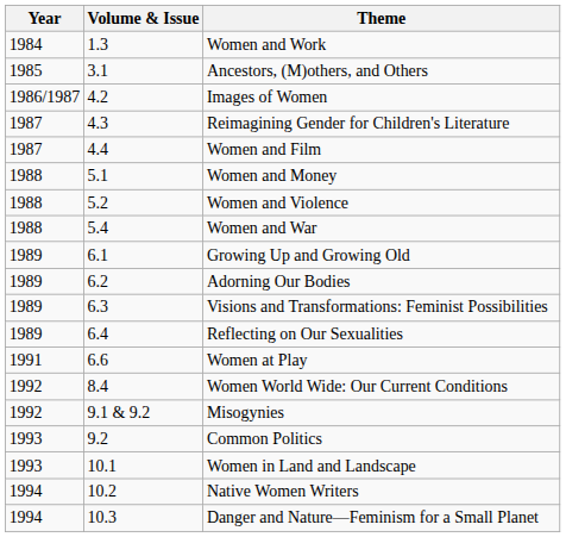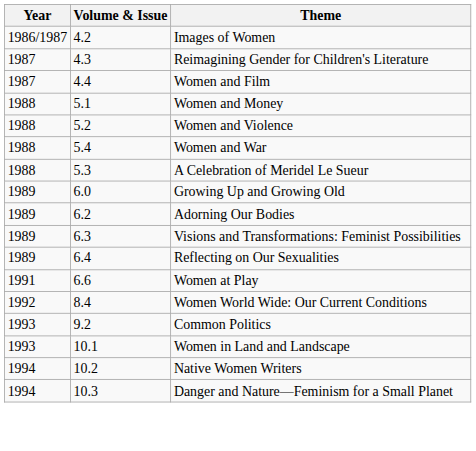 <table class="wikitable">
 <tr>
 <th>Year</th>
 <th>Volume & Issue</th>
 <th>Theme</th>
-</tr>
-<tr>
-<td>1984</td>
-<td>1.3</td>
-<td>Women and Work</td>
-</tr>
-<tr>
-<td>1985</td>
-<td>3.1</td>
-<td>Ancestors, (M)others, and Others</td>
 </tr>
 <tr>
 <td>1986/1987</td>
 <td>4.2</td>
 <td>Images of Women</td>
 </tr>
 <tr>
 <td>1987</td>
 <td>4.3</td>
 <td>Reimagining Gender for Children's Literature</td>
 </tr>
 <tr>
 <td>1987</td>
 <td>4.4</td>
 <td>Women and Film</td>
 </tr>
 <tr>
 <td>1988</td>
 <td>5.1</td>
 <td>Women and Money</td>
 </tr>
 <tr>
 <td>1988</td>
 <td>5.2</td>
 <td>Women and Violence</td>
 </tr>
 <tr>
 <td>1988</td>
 <td>5.4</td>
 <td>Women and War</td>
 </tr>
 <tr>
+<td>1988</td>
+<td>5.3</td>
+<td>A Celebration of Meridel Le Sueur</td>
+</tr>
+<tr>
 <td>1989</td>
-<td>6.1</td>
+<td>6.0</td>
 <td>Growing Up and Growing Old</td>
 </tr>
 <tr>
 <td>1989</td>
 <td>6.2</td>
 <td>Adorning Our Bodies</td>
 </tr>
 <tr>
 <td>1989</td>
 <td>6.3</td>
 <td>Visions and Transformations: Feminist Possibilities  </td>
 </tr>
 <tr>
 <td>1989</td>
 <td>6.4</td>
 <td>Reflecting on Our Sexualities</td>
 </tr>
 <tr>
 <td>1991</td>
 <td>6.6</td>
 <td>Women at Play</td>
 </tr>
 <tr>
 <td>1992</td>
 <td>8.4</td>
 <td>Women World Wide: Our Current Conditions</td>
 </tr>
 <tr>
-<td>1992</td>
-<td>9.1 & 9.2</td>
-<td>Misogynies</td>
-</tr>
-<tr>
 <td>1993</td>
 <td>9.2</td>
 <td>Common Politics</td>
 </tr>
 <tr>
 <td>1993</td>
 <td>10.1</td>
 <td>Women in Land and Landscape</td>
 </tr>
 <tr>
 <td>1994</td>
 <td>10.2</td>
 <td>Native Women Writers</td>
 </tr>
 <tr>
 <td>1994</td>
 <td>10.3</td>
 <td>Danger and Nature—Feminism for a Small Planet</td>
 </tr>
 </table>
